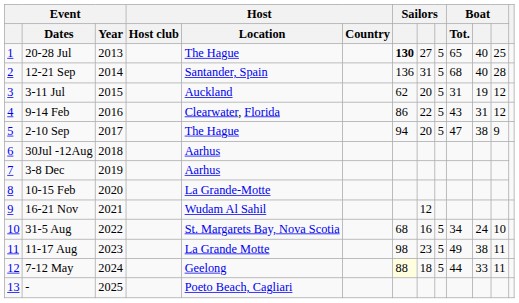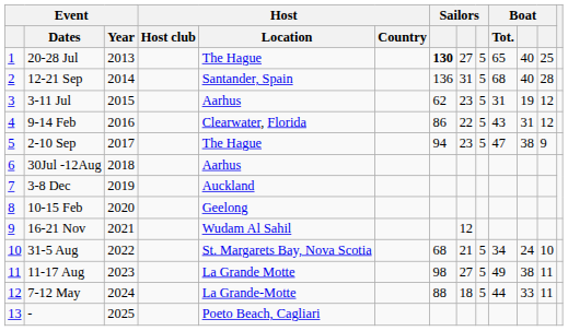 <table class="wikitable Sortable">
 <tr>
 <th colspan=3>Event</th>
 <th colspan=3>Host</th>
 <th colspan=3>Sailors</th>
 <th colspan=3>Boat</th>
 <th rowspan=2></th>
 </tr>
 <tr>
 <th></th>
 <th>Dates</th>
 <th>Year</th>
 <th>Host club</th>
 <th>Location</th>
 <th>Country</th>
 <th></th>
 <th></th>
 <th></th>
 <th>Tot.</th>
 <th></th>
 <th></th>
 </tr>
 <tr>
 <td><a href='#'>1</a></td>
 <td>20-28 Jul</td>
 <td>2013</td>
 <td></td>
 <td><a href='#'>The Hague</a></td>
 <td></td>
 <td><strong>130</strong></td>
 <td>27</td>
 <td>5</td>
 <td>65</td>
 <td>40</td>
 <td>25</td>
 <td></td>
 </tr>
 <tr>
 <td><a href='#'>2</a></td>
 <td>12-21 Sep</td>
 <td>2014</td>
 <td></td>
 <td><a href='#'>Santander, Spain</a></td>
 <td></td>
 <td>136</td>
 <td>31</td>
 <td>5</td>
 <td>68</td>
 <td>40</td>
 <td>28</td>
 </tr>
 <tr>
 <td><a href='#'>3</a></td>
 <td>3-11 Jul</td>
 <td>2015</td>
 <td></td>
-<td><a href='#'>Auckland</a></td>
+<td><a href='#'>Aarhus</a></td>
 <td></td>
 <td>62</td>
-<td>20</td>
+<td>23</td>
 <td>5</td>
 <td>31</td>
 <td>19</td>
 <td>12</td>
 <td></td>
 </tr>
 <tr>
 <td><a href='#'>4</a></td>
 <td>9-14 Feb</td>
 <td>2016</td>
 <td></td>
 <td><a href='#'>Clearwater</a>, <a href='#'>Florida</a></td>
 <td></td>
 <td>86</td>
 <td>22</td>
 <td>5</td>
 <td>43</td>
 <td>31</td>
 <td>12</td>
 <td></td>
 </tr>
 <tr>
 <td><a href='#'>5</a></td>
 <td>2-10 Sep</td>
 <td>2017</td>
 <td></td>
 <td><a href='#'>The Hague</a></td>
 <td></td>
 <td>94</td>
-<td>20</td>
+<td>23</td>
 <td>5</td>
 <td>47</td>
 <td>38</td>
 <td>9</td>
 <td></td>
 </tr>
 <tr>
 <td><a href='#'>6</a></td>
 <td>30Jul -12Aug</td>
 <td>2018</td>
 <td></td>
 <td><a href='#'>Aarhus</a></td>
 <td></td>
 <td></td>
 <td></td>
 <td></td>
 <td></td>
 <td></td>
 <td></td>
 </tr>
 <tr>
 <td><a href='#'>7</a></td>
 <td>3-8 Dec</td>
 <td>2019</td>
 <td></td>
-<td><a href='#'>Aarhus</a></td>
+<td><a href='#'>Auckland</a></td>
 <td></td>
 <td></td>
 <td></td>
 <td></td>
 <td></td>
 <td></td>
 <td></td>
 </tr>
 <tr>
 <td><a href='#'>8</a></td>
 <td>10-15 Feb</td>
 <td>2020</td>
 <td></td>
-<td><a href='#'>La Grande-Motte</a></td>
+<td><a href='#'>Geelong</a></td>
 <td></td>
 <td></td>
 <td></td>
 <td></td>
 <td></td>
 <td></td>
 <td></td>
 </tr>
 <tr>
 <td><a href='#'>9</a></td>
 <td>16-21 Nov</td>
 <td>2021</td>
 <td></td>
 <td><a href='#'>Wudam Al Sahil</a></td>
 <td></td>
 <td></td>
 <td>12</td>
 <td></td>
 <td></td>
 <td></td>
 <td></td>
 <td></td>
 </tr>
 <tr>
 <td><a href='#'>10</a></td>
 <td>31-5 Aug</td>
 <td>2022</td>
 <td></td>
 <td><a href='#'>St. Margarets Bay, Nova Scotia</a></td>
 <td></td>
 <td>68</td>
-<td>16</td>
+<td>21</td>
 <td>5</td>
 <td>34</td>
 <td>24</td>
 <td>10</td>
 <td></td>
 </tr>
 <tr>
 <td><a href='#'>11</a></td>
 <td>11-17 Aug</td>
 <td>2023</td>
 <td></td>
 <td><a href='#'>La Grande Motte</a></td>
 <td></td>
 <td>98</td>
-<td>23</td>
+<td>27</td>
 <td>5</td>
 <td>49</td>
 <td>38</td>
 <td>11</td>
 <td></td>
 </tr>
 <tr>
 <td><a href='#'>12</a></td>
 <td>7-12 May</td>
 <td>2024</td>
 <td></td>
-<td><a href='#'>Geelong</a></td>
+<td><a href='#'>La Grande-Motte</a></td>
 <td></td>
-<td style="background: lightyellow;">88</td>
+<td>88</td>
 <td>18</td>
 <td>5</td>
 <td>44</td>
 <td>33</td>
 <td>11</td>
 <td></td>
 </tr>
 <tr>
 <td><a href='#'>13</a></td>
 <td>-</td>
 <td>2025</td>
 <td></td>
 <td><a href='#'>Poeto Beach, Cagliari</a></td>
 <td></td>
 <td></td>
 <td></td>
 <td></td>
 <td></td>
 <td></td>
 <td></td>
 </tr>
 </table>
